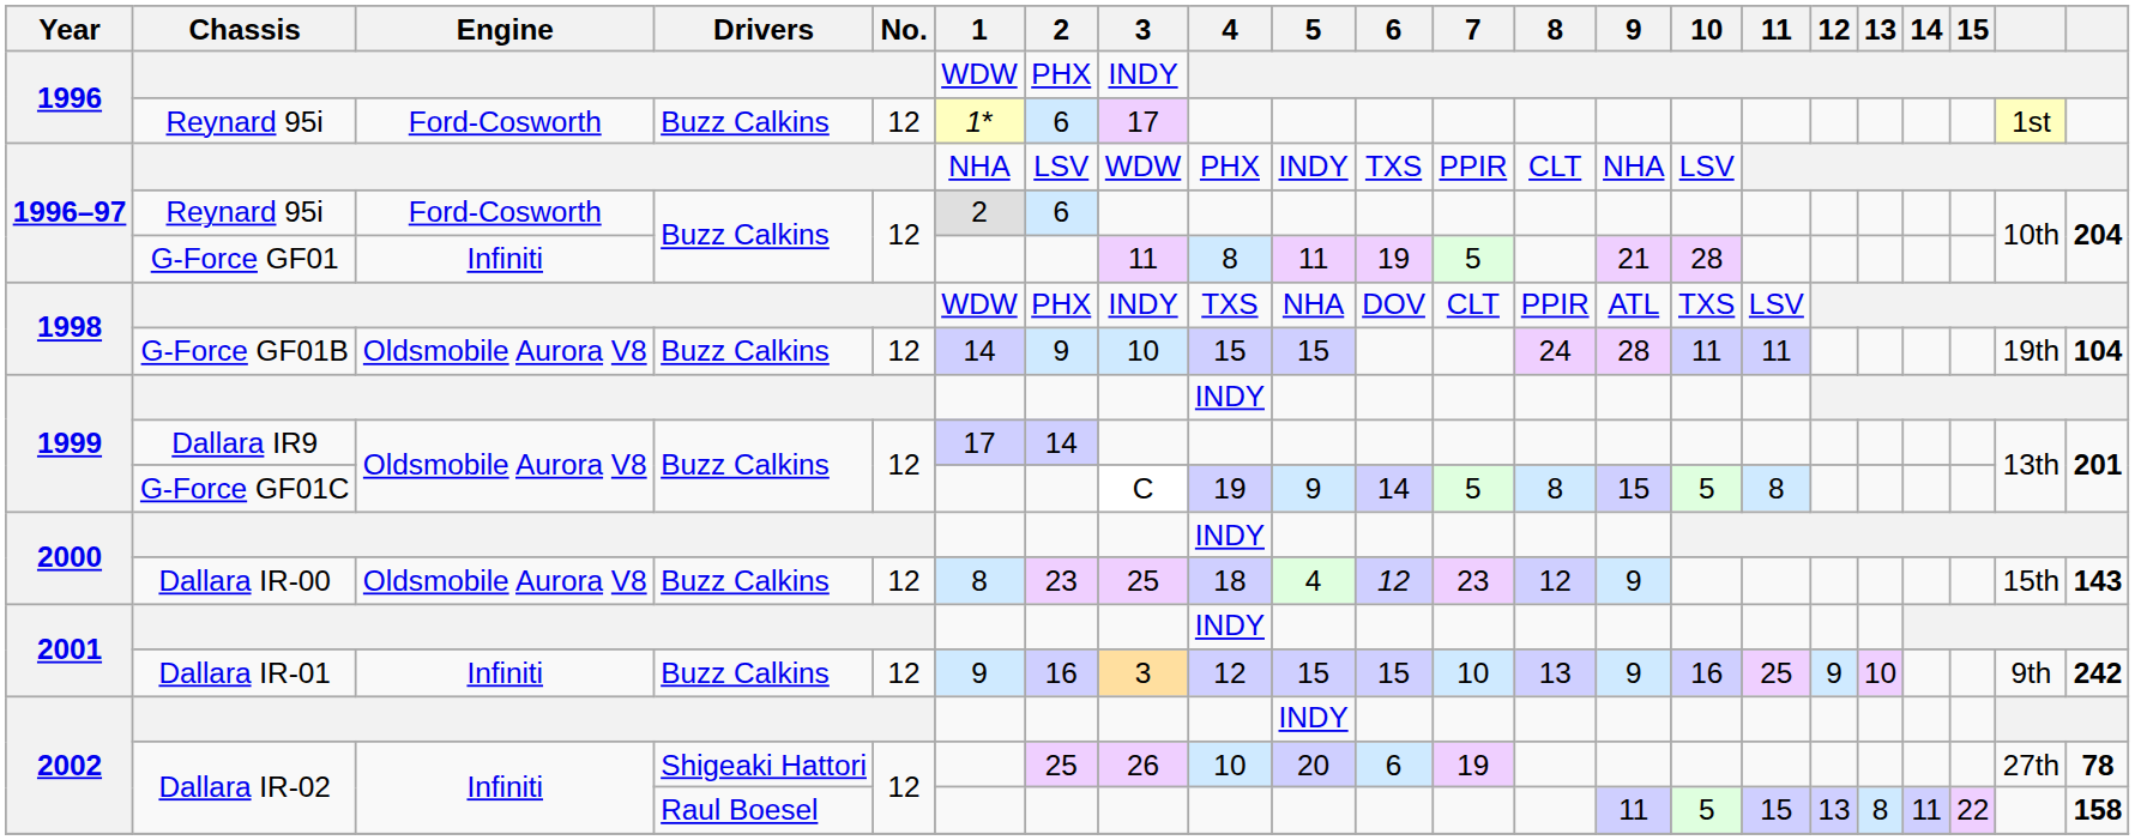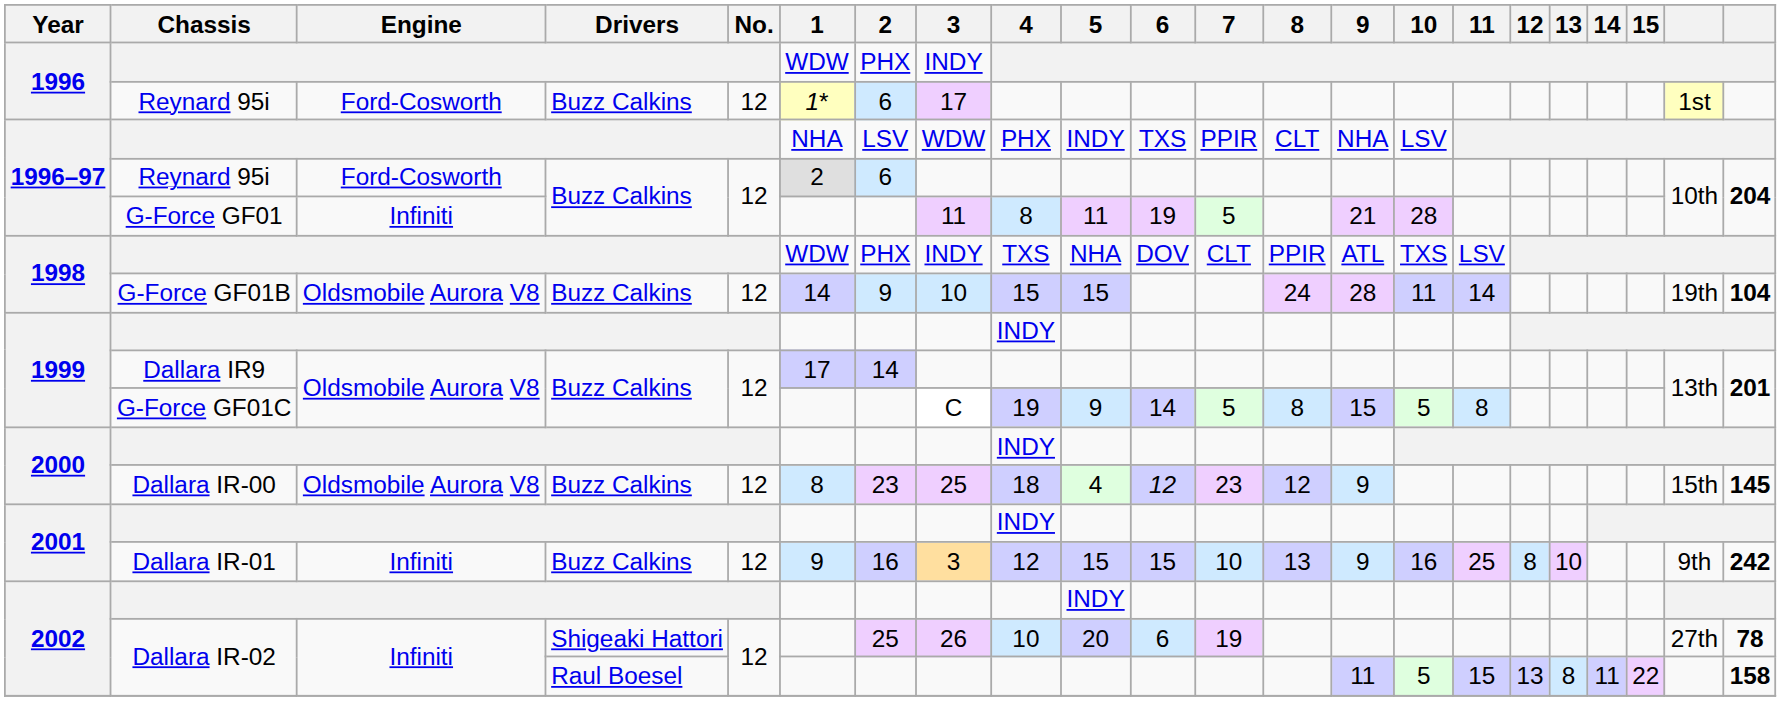 <table class="wikitable" style="text-align:center; font-size:85%">
 <tr>
 <th>Year</th>
 <th>Chassis</th>
 <th>Engine</th>
 <th>Drivers</th>
 <th>No.</th>
 <th>1</th>
 <th>2</th>
 <th>3</th>
 <th>4</th>
 <th>5</th>
 <th>6</th>
 <th>7</th>
 <th>8</th>
 <th>9</th>
 <th>10</th>
 <th>11</th>
 <th>12</th>
 <th>13</th>
 <th>14</th>
 <th>15</th>
 <th></th>
 <th></th>
 </tr>
 <tr>
 <th rowspan=2><a href='#'>1996</a></th>
 <th colspan=4></th>
 <td><a href='#'>WDW</a></td>
 <td><a href='#'>PHX</a></td>
 <td><a href='#'>INDY</a></td>
 <th colspan=14></th>
 </tr>
 <tr>
 <td><a href='#'>Reynard</a> 95i</td>
 <td><a href='#'>Ford-Cosworth</a></td>
 <td align=left> <a href='#'>Buzz Calkins</a></td>
 <td>12</td>
 <td style="background:#FFFFBF;" align=center><em>1</em>*</td>
 <td style="background:#CFEAFF;" align=center>6</td>
 <td style="background:#EFCFFF;" align=center>17</td>
 <td></td>
 <td></td>
 <td></td>
 <td></td>
 <td></td>
 <td></td>
 <td></td>
 <td></td>
 <td></td>
 <td></td>
 <td></td>
 <td></td>
 <td style="background:#FFFFBF;">1st</td>
 <td></td>
 </tr>
 <tr>
 <th rowspan=3><a href='#'>1996–97</a></th>
 <th colspan=4></th>
 <td><a href='#'>NHA</a></td>
 <td><a href='#'>LSV</a></td>
 <td><a href='#'>WDW</a></td>
 <td><a href='#'>PHX</a></td>
 <td><a href='#'>INDY</a></td>
 <td><a href='#'>TXS</a></td>
 <td><a href='#'>PPIR</a></td>
 <td><a href='#'>CLT</a></td>
 <td><a href='#'>NHA</a></td>
 <td><a href='#'>LSV</a></td>
 <th colspan=10></th>
 </tr>
 <tr>
 <td><a href='#'>Reynard</a> 95i</td>
 <td><a href='#'>Ford-Cosworth</a></td>
 <td rowspan=2 align=left> <a href='#'>Buzz Calkins</a></td>
 <td rowspan=2>12</td>
 <td style="background:#DFDFDF;" align=center>2</td>
 <td style="background:#CFEAFF;" align=center>6</td>
 <td></td>
 <td></td>
 <td></td>
 <td></td>
 <td></td>
 <td></td>
 <td></td>
 <td></td>
 <td></td>
 <td></td>
 <td></td>
 <td></td>
 <td></td>
 <td rowspan=2>10th</td>
 <td rowspan=2><strong>204</strong></td>
 </tr>
 <tr>
 <td><a href='#'>G-Force</a> GF01</td>
 <td><a href='#'>Infiniti</a></td>
 <td></td>
 <td></td>
 <td style="background:#EFCFFF;" align=center>11</td>
 <td style="background:#CFEAFF;" align=center>8</td>
 <td style="background:#EFCFFF;" align=center>11</td>
 <td style="background:#EFCFFF;" align=center>19</td>
 <td style="background:#DFFFDF;" align=center>5</td>
 <td></td>
 <td style="background:#EFCFFF;" align=center>21</td>
 <td style="background:#EFCFFF;" align=center>28</td>
 <td></td>
 <td></td>
 <td></td>
 <td></td>
 <td></td>
 </tr>
 <tr>
 <th rowspan=2><a href='#'>1998</a></th>
 <th colspan=4></th>
 <td><a href='#'>WDW</a></td>
 <td><a href='#'>PHX</a></td>
 <td><a href='#'>INDY</a></td>
 <td><a href='#'>TXS</a></td>
 <td><a href='#'>NHA</a></td>
 <td><a href='#'>DOV</a></td>
 <td><a href='#'>CLT</a></td>
 <td><a href='#'>PPIR</a></td>
 <td><a href='#'>ATL</a></td>
 <td><a href='#'>TXS</a></td>
 <td><a href='#'>LSV</a></td>
 <th colspan=9></th>
 </tr>
 <tr>
 <td><a href='#'>G-Force</a> GF01B</td>
 <td><a href='#'>Oldsmobile</a> <a href='#'>Aurora</a> <a href='#'>V8</a></td>
 <td align=left> <a href='#'>Buzz Calkins</a></td>
 <td>12</td>
 <td style="background:#CFCFFF;" align=center>14</td>
 <td style="background:#CFEAFF;" align=center>9</td>
 <td style="background:#CFEAFF;" align=center>10</td>
 <td style="background:#CFCFFF;" align=center>15</td>
 <td style="background:#CFCFFF;" align=center>15</td>
 <td></td>
 <td></td>
 <td style="background:#EFCFFF;" align=center>24</td>
 <td style="background:#EFCFFF;" align=center>28</td>
 <td style="background:#CFCFFF;" align=center>11</td>
-<td style="background:#CFCFFF;" align=center>11</td>
+<td style="background:#CFCFFF;" align=center>14</td>
 <td></td>
 <td></td>
 <td></td>
 <td></td>
 <td>19th</td>
 <td><strong>104</strong></td>
 </tr>
 <tr>
 <th rowspan=3><a href='#'>1999</a></th>
 <th colspan=4></th>
 <td></td>
 <td></td>
 <td></td>
 <td><a href='#'>INDY</a></td>
 <td></td>
 <td></td>
 <td></td>
 <td></td>
 <td></td>
 <td></td>
 <td></td>
 <th colspan=10></th>
 </tr>
 <tr>
 <td><a href='#'>Dallara</a> IR9</td>
 <td rowspan=2><a href='#'>Oldsmobile</a> <a href='#'>Aurora</a> <a href='#'>V8</a></td>
 <td rowspan=2 align=left> <a href='#'>Buzz Calkins</a></td>
 <td rowspan=2>12</td>
 <td style="background:#CFCFFF;" align=center>17</td>
 <td style="background:#CFCFFF;" align=center>14</td>
 <td></td>
 <td></td>
 <td></td>
 <td></td>
 <td></td>
 <td></td>
 <td></td>
 <td></td>
 <td></td>
 <td></td>
 <td></td>
 <td></td>
 <td></td>
 <td rowspan=2>13th</td>
 <td rowspan=2><strong>201</strong></td>
 </tr>
 <tr>
 <td><a href='#'>G-Force</a> GF01C</td>
 <td></td>
 <td></td>
 <td style="background:#FFFFFF;" align=center>C</td>
 <td style="background:#CFCFFF;" align=center>19</td>
 <td style="background:#CFEAFF;" align=center>9</td>
 <td style="background:#CFCFFF;" align=center>14</td>
 <td style="background:#DFFFDF;" align=center>5</td>
 <td style="background:#CFEAFF;" align=center>8</td>
 <td style="background:#CFCFFF;" align=center>15</td>
 <td style="background:#DFFFDF;" align=center>5</td>
 <td style="background:#CFEAFF;" align=center>8</td>
 <td></td>
 <td></td>
 <td></td>
 <td></td>
 </tr>
 <tr>
 <th rowspan=2><a href='#'>2000</a></th>
 <th colspan=4></th>
 <td></td>
 <td></td>
 <td></td>
 <td><a href='#'>INDY</a></td>
 <td></td>
 <td></td>
 <td></td>
 <td></td>
 <td></td>
 <th colspan=11></th>
 </tr>
 <tr>
 <td><a href='#'>Dallara</a> IR-00</td>
 <td><a href='#'>Oldsmobile</a> <a href='#'>Aurora</a> <a href='#'>V8</a></td>
 <td align=left> <a href='#'>Buzz Calkins</a></td>
 <td>12</td>
 <td style="background:#CFEAFF;" align=center>8</td>
 <td style="background:#EFCFFF;" align=center>23</td>
 <td style="background:#EFCFFF;" align=center>25</td>
 <td style="background:#CFCFFF;" align=center>18</td>
 <td style="background:#DFFFDF;" align=center>4</td>
 <td style="background:#CFCFFF;" align=center><em>12</em></td>
 <td style="background:#EFCFFF;" align=center>23</td>
 <td style="background:#CFCFFF;" align=center>12</td>
 <td style="background:#CFEAFF;" align=center>9</td>
 <td></td>
 <td></td>
 <td></td>
 <td></td>
 <td></td>
 <td></td>
 <td>15th</td>
-<td><strong>143</strong></td>
+<td><strong>145</strong></td>
 </tr>
 <tr>
 <th rowspan=2><a href='#'>2001</a></th>
 <th colspan=4></th>
 <td></td>
 <td></td>
 <td></td>
 <td><a href='#'>INDY</a></td>
 <td></td>
 <td></td>
 <td></td>
 <td></td>
 <td></td>
 <td></td>
 <td></td>
 <td></td>
 <td></td>
 <th colspan=7></th>
 </tr>
 <tr>
 <td><a href='#'>Dallara</a> IR-01</td>
 <td><a href='#'>Infiniti</a></td>
 <td align=left> <a href='#'>Buzz Calkins</a></td>
 <td>12</td>
 <td style="background:#CFEAFF;" align=center>9</td>
 <td style="background:#CFCFFF;" align=center>16</td>
 <td style="background:#FFDF9F;" align=center>3</td>
 <td style="background:#CFCFFF;" align=center>12</td>
 <td style="background:#CFCFFF;" align=center>15</td>
 <td style="background:#CFCFFF;" align=center>15</td>
 <td style="background:#CFEAFF;" align=center>10</td>
 <td style="background:#CFCFFF;" align=center>13</td>
 <td style="background:#CFEAFF;" align=center>9</td>
 <td style="background:#CFCFFF;" align=center>16</td>
 <td style="background:#EFCFFF;" align=center>25</td>
-<td style="background:#CFEAFF;" align=center>9</td>
+<td style="background:#CFEAFF;" align=center>8</td>
 <td style="background:#EFCFFF;" align=center>10</td>
 <td></td>
 <td></td>
 <td>9th</td>
 <td><strong>242</strong></td>
 </tr>
 <tr>
 <th rowspan=3><a href='#'>2002</a></th>
 <th colspan=4></th>
 <td></td>
 <td></td>
 <td></td>
 <td></td>
 <td><a href='#'>INDY</a></td>
 <td></td>
 <td></td>
 <td></td>
 <td></td>
 <td></td>
 <td></td>
 <td></td>
 <td></td>
 <td></td>
 <td></td>
 <th colspan=2></th>
 </tr>
 <tr>
 <td rowspan=2><a href='#'>Dallara</a> IR-02</td>
 <td rowspan=2><a href='#'>Infiniti</a></td>
 <td align=left> <a href='#'>Shigeaki Hattori</a></td>
 <td rowspan=2>12</td>
 <td></td>
 <td style="background:#EFCFFF;" align=center>25</td>
 <td style="background:#EFCFFF;" align=center>26</td>
 <td style="background:#CFEAFF;" align=center>10</td>
 <td style="background:#CFCFFF;" align=center>20</td>
 <td style="background:#CFEAFF;" align=center>6</td>
 <td style="background:#EFCFFF;" align=center>19</td>
 <td></td>
 <td></td>
 <td></td>
 <td></td>
 <td></td>
 <td></td>
 <td></td>
 <td></td>
 <td>27th</td>
 <td><strong>78</strong></td>
 </tr>
 <tr>
 <td align=left> <a href='#'>Raul Boesel</a></td>
 <td></td>
 <td></td>
 <td></td>
 <td></td>
 <td></td>
 <td></td>
 <td></td>
 <td></td>
 <td style="background:#CFCFFF;" align=center>11</td>
 <td style="background:#DFFFDF;" align=center>5</td>
 <td style="background:#CFCFFF;" align=center>15</td>
 <td style="background:#CFCFFF;" align=center>13</td>
 <td style="background:#CFEAFF;" align=center>8</td>
 <td style="background:#CFCFFF;" align=center>11</td>
 <td style="background:#EFCFFF;" align=center>22</td>
 <td></td>
 <td><strong>158</strong></td>
 </tr>
 <tr>
 </tr>
 </table>
